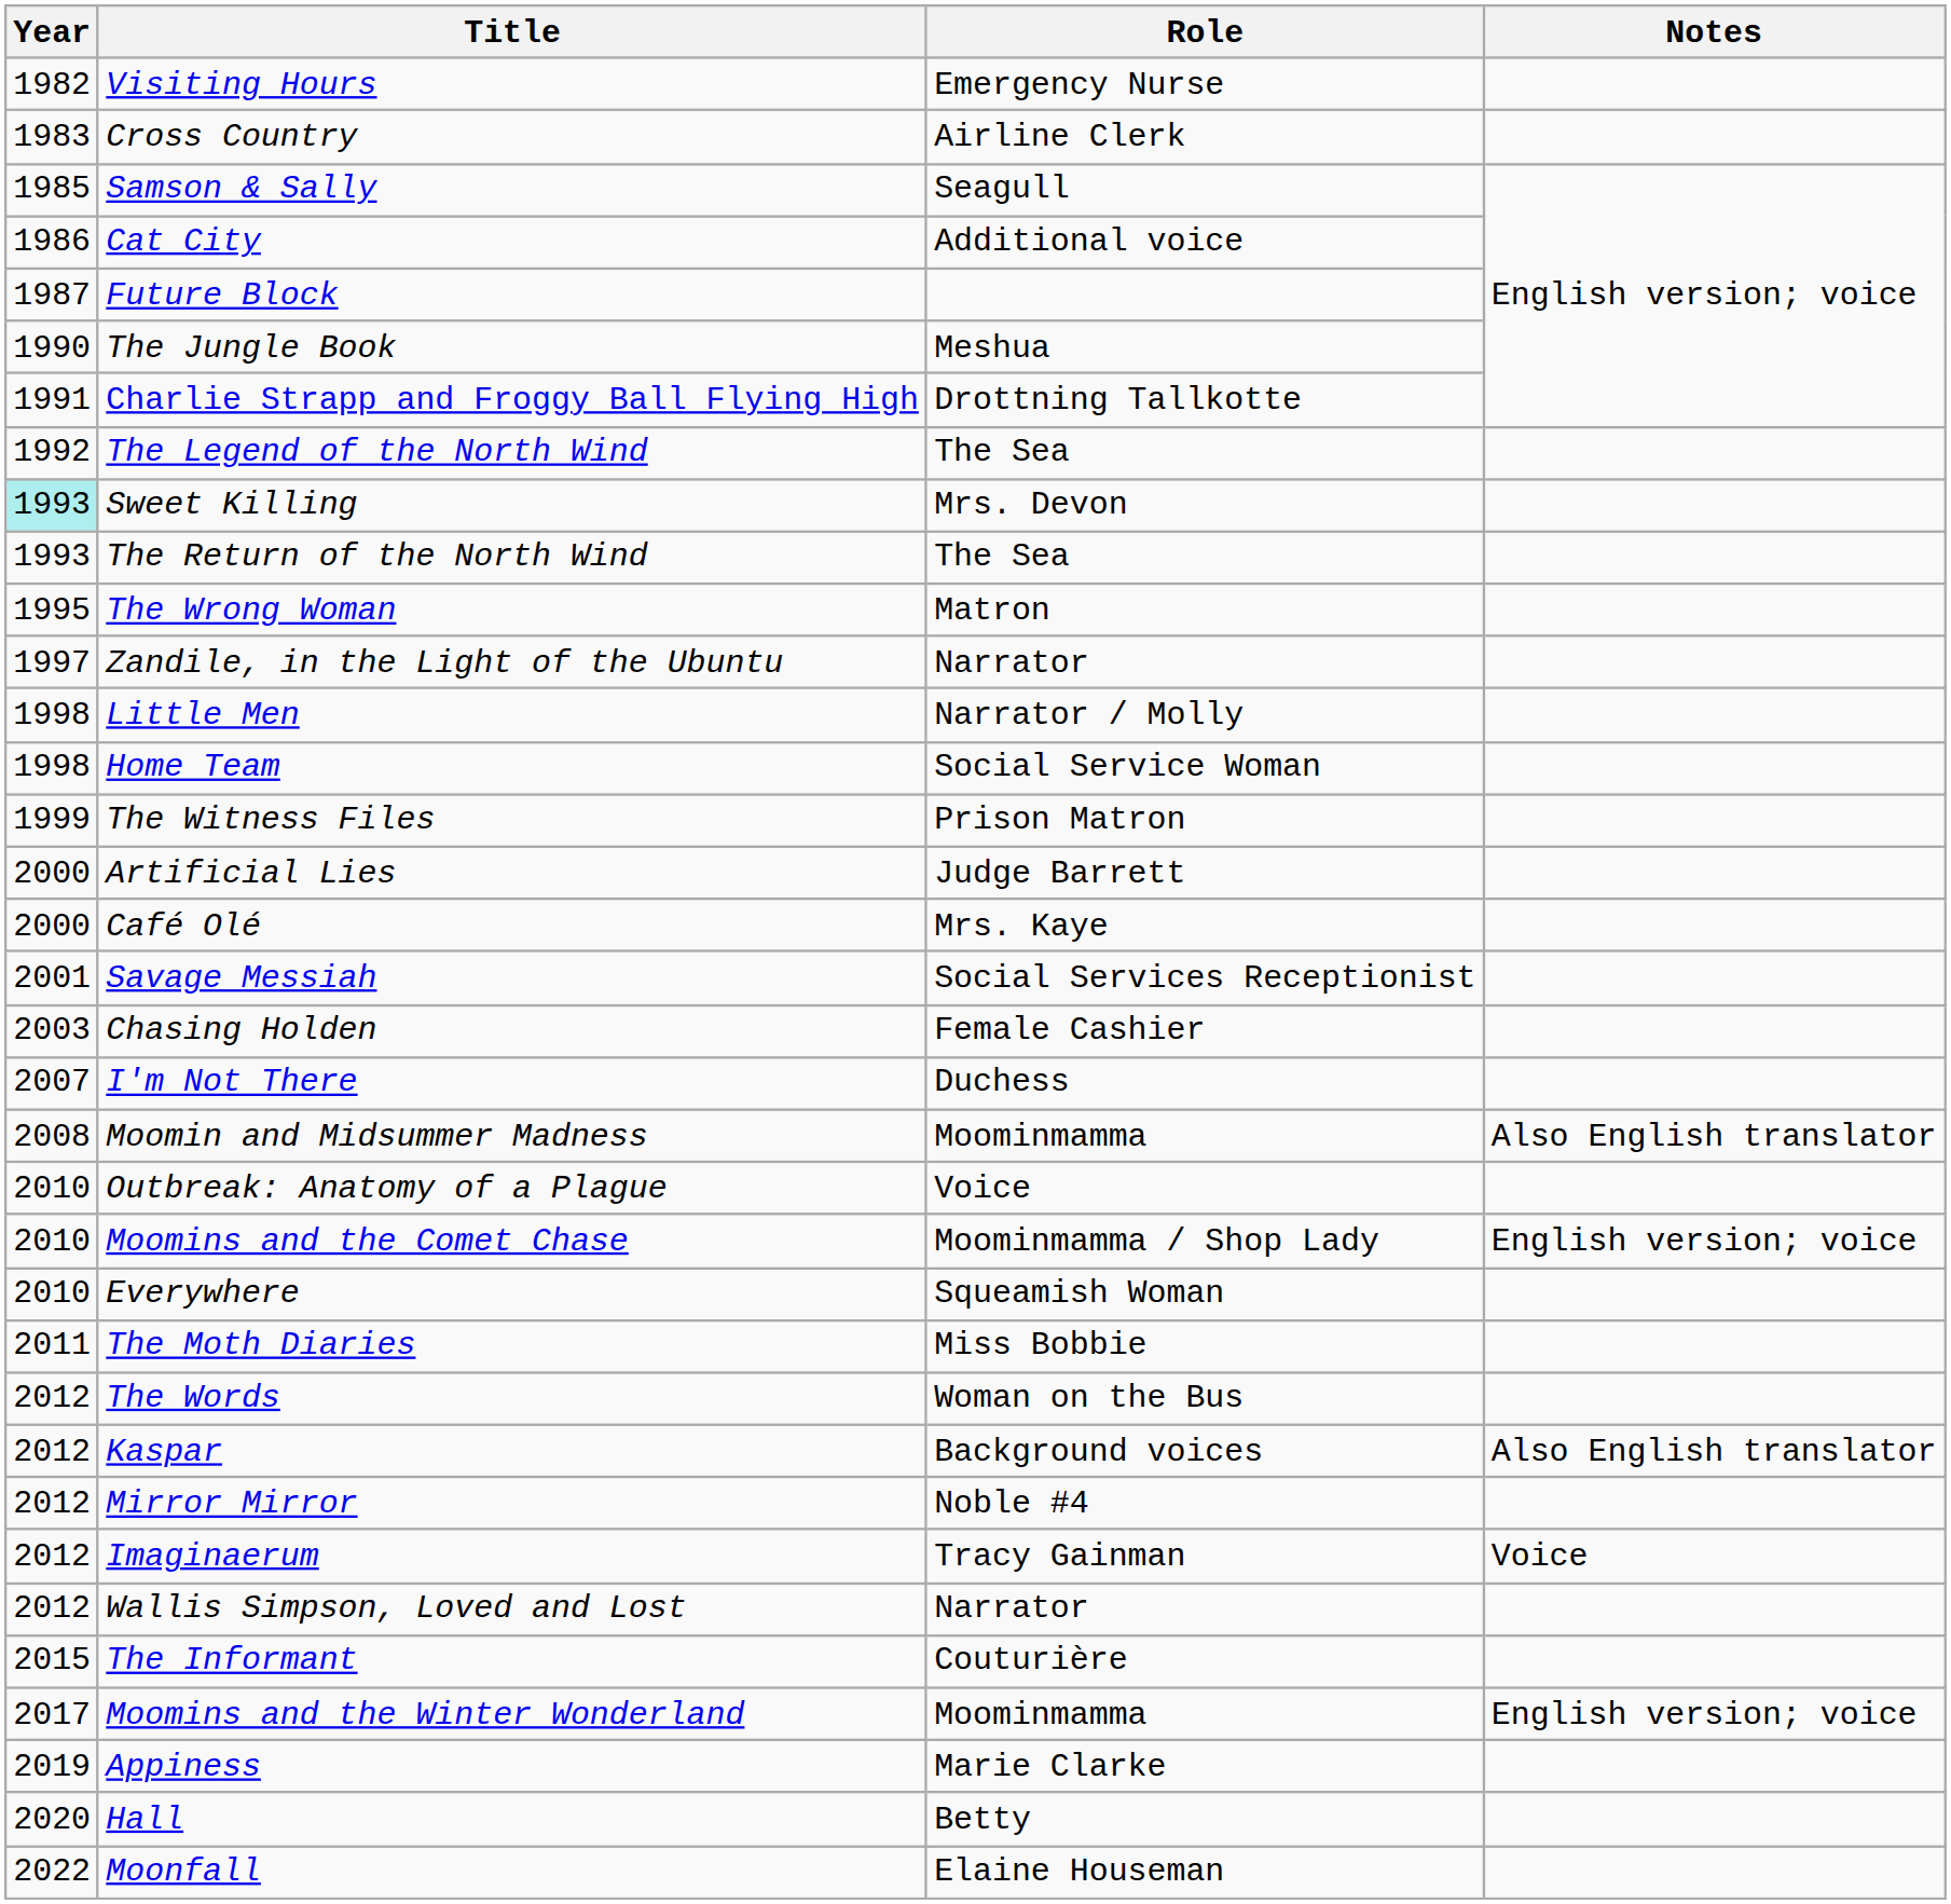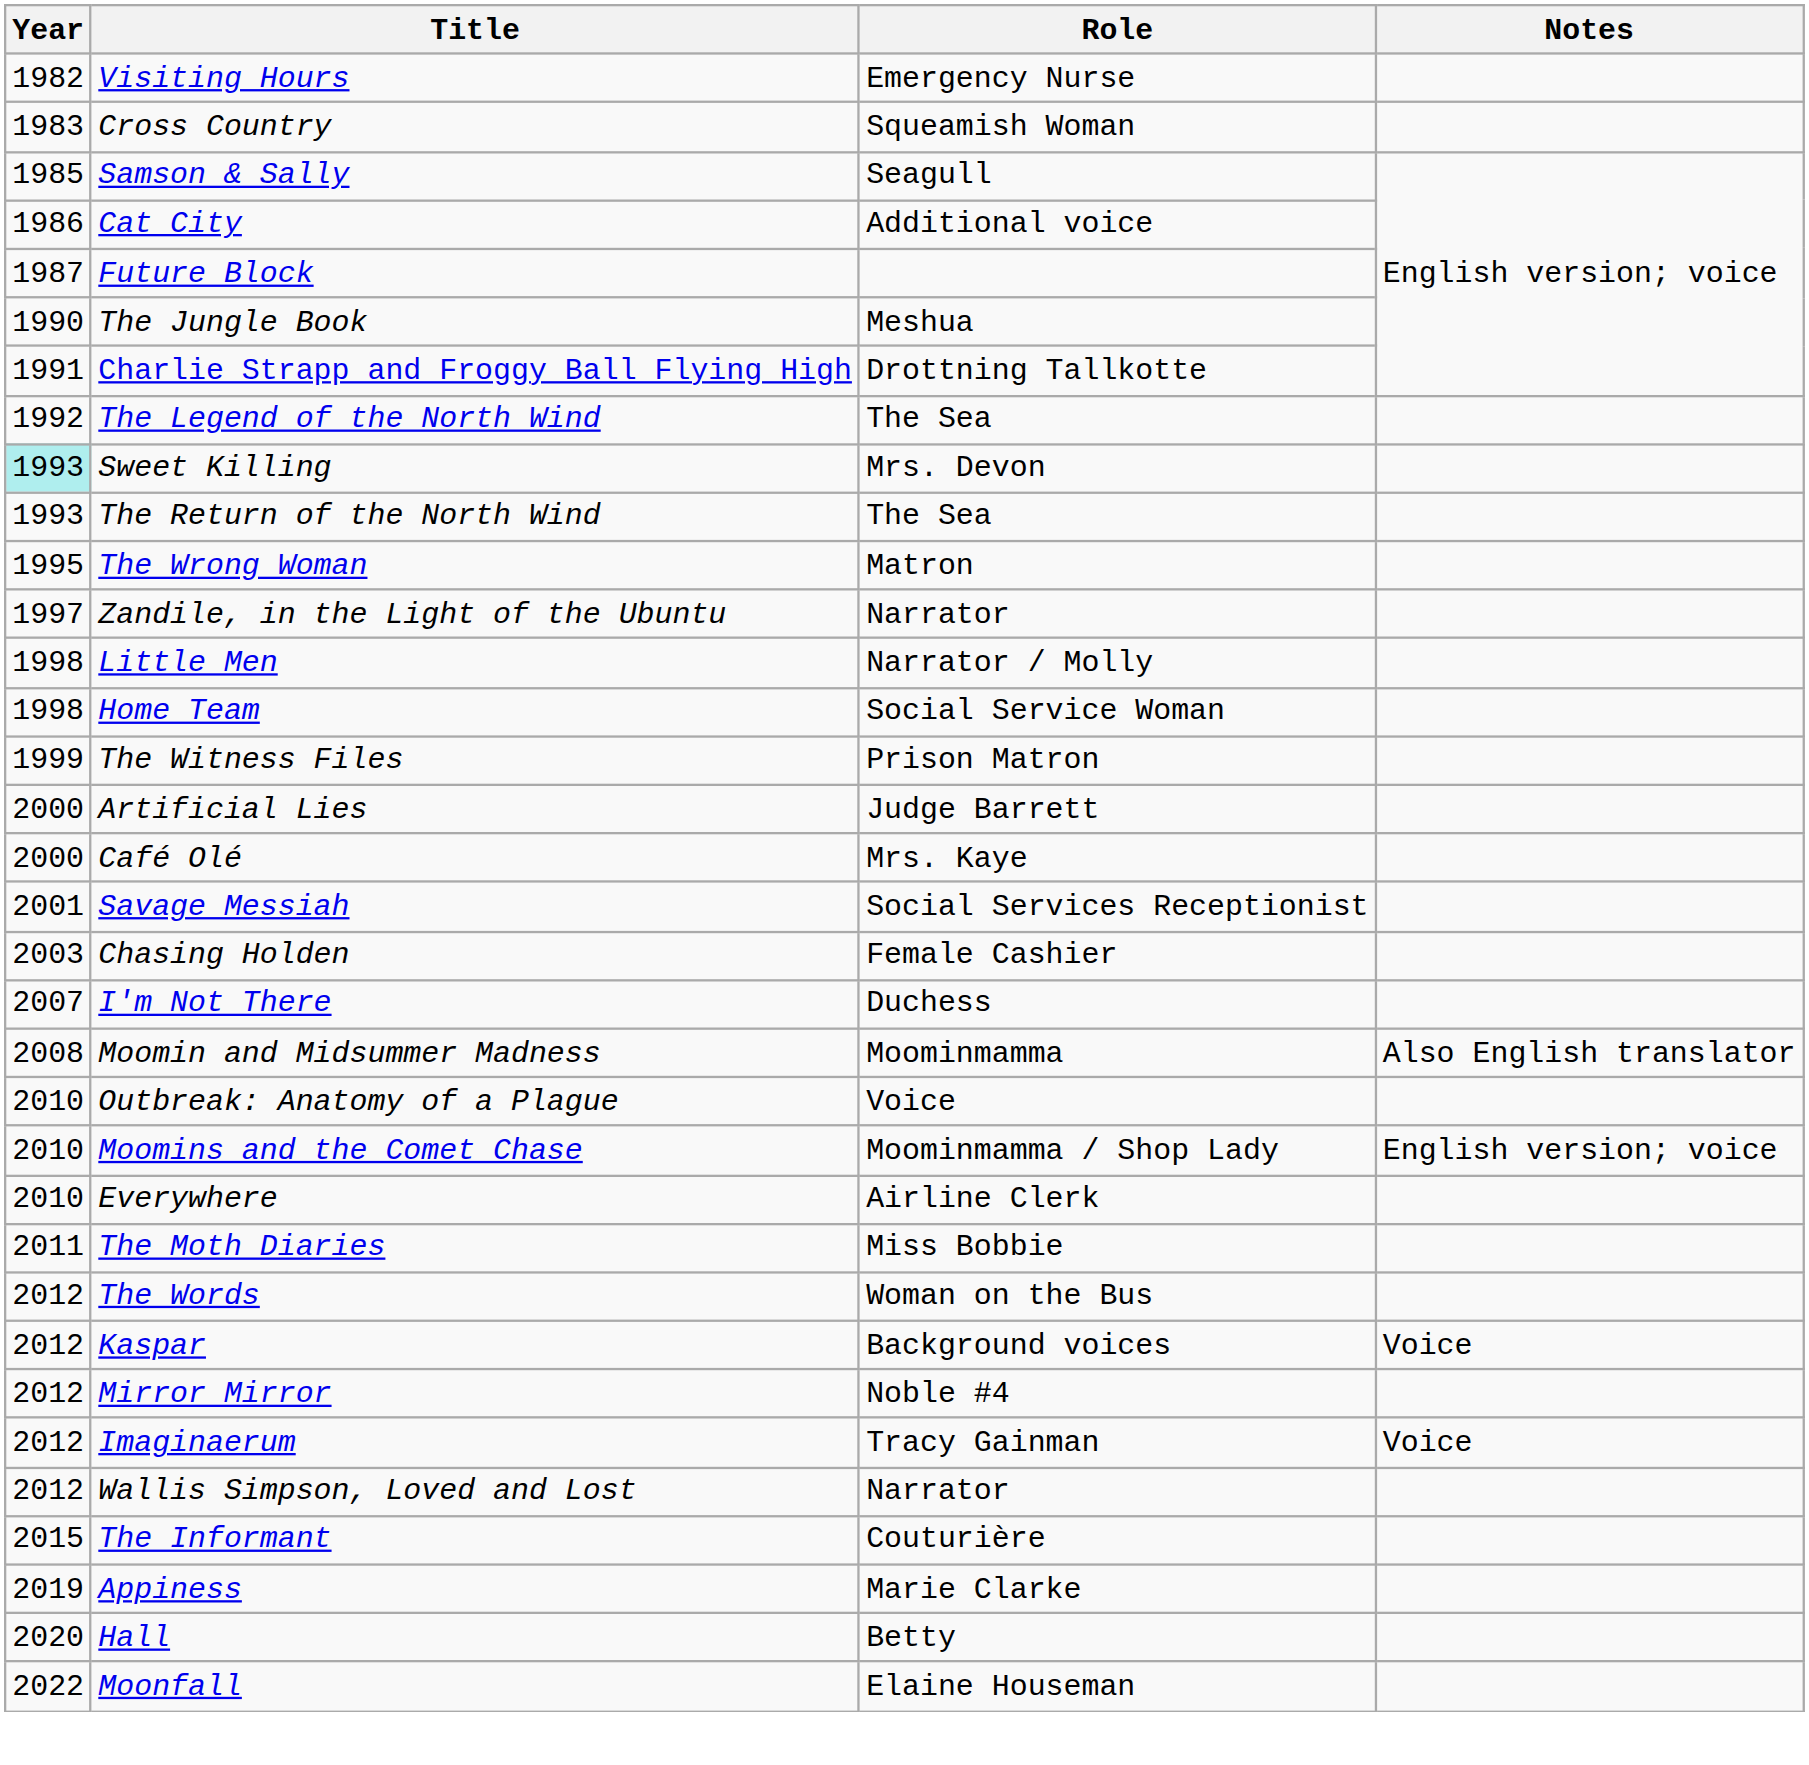 <table class="wikitable sortable">
 <tr>
 <th>Year</th>
 <th>Title</th>
 <th>Role</th>
 <th>Notes</th>
 </tr>
 <tr>
 <td>1982</td>
 <td><em><a href='#'>Visiting Hours</a></em></td>
 <td>Emergency Nurse</td>
 <td></td>
 </tr>
 <tr>
 <td>1983</td>
 <td><em>Cross Country</em></td>
-<td>Airline Clerk</td>
+<td>Squeamish Woman</td>
 <td></td>
 </tr>
 <tr>
 <td>1985</td>
 <td><em><a href='#'>Samson & Sally</a></em></td>
 <td>Seagull</td>
 <td rowspan="5">English version; voice</td>
 </tr>
 <tr>
 <td>1986</td>
 <td><em><a href='#'>Cat City</a></em></td>
 <td>Additional voice</td>
 </tr>
 <tr>
 <td>1987</td>
 <td><em><a href='#'>Future Block</a></em></td>
 <td></td>
 </tr>
 <tr>
 <td>1990</td>
 <td><em>The Jungle Book</em></td>
 <td>Meshua</td>
 </tr>
 <tr>
 <td>1991</td>
 <td><a href='#'>Charlie Strapp and Froggy Ball Flying High</a></td>
 <td>Drottning Tallkotte</td>
 </tr>
 <tr>
 <td>1992</td>
 <td><em><a href='#'>The Legend of the North Wind</a></em></td>
 <td>The Sea</td>
 </tr>
 <tr>
 <td style="background: paleturquoise;">1993</td>
 <td><em>Sweet Killing</em></td>
 <td>Mrs. Devon</td>
 <td></td>
 </tr>
 <tr>
 <td>1993</td>
 <td><em>The Return of the North Wind</em></td>
 <td>The Sea</td>
 <td></td>
 </tr>
 <tr>
 <td>1995</td>
 <td><em><a href='#'>The Wrong Woman</a></em></td>
 <td>Matron</td>
 <td></td>
 </tr>
 <tr>
 <td>1997</td>
 <td><em>Zandile, in the Light of the Ubuntu</em></td>
 <td>Narrator</td>
 <td></td>
 </tr>
 <tr>
 <td>1998</td>
 <td><em><a href='#'>Little Men</a></em></td>
 <td>Narrator / Molly</td>
 <td></td>
 </tr>
 <tr>
 <td>1998</td>
 <td><em><a href='#'>Home Team</a></em></td>
 <td>Social Service Woman</td>
 <td></td>
 </tr>
 <tr>
 <td>1999</td>
 <td><em>The Witness Files</em></td>
 <td>Prison Matron</td>
 <td></td>
 </tr>
 <tr>
 <td>2000</td>
 <td><em>Artificial Lies</em></td>
 <td>Judge Barrett</td>
 <td></td>
 </tr>
 <tr>
 <td>2000</td>
 <td><em>Café Olé</em></td>
 <td>Mrs. Kaye</td>
 <td></td>
 </tr>
 <tr>
 <td>2001</td>
 <td><em><a href='#'>Savage Messiah</a></em></td>
 <td>Social Services Receptionist</td>
 <td></td>
 </tr>
 <tr>
 <td>2003</td>
 <td><em>Chasing Holden</em></td>
 <td>Female Cashier</td>
 <td></td>
 </tr>
 <tr>
 <td>2007</td>
 <td><em><a href='#'>I'm Not There</a></em></td>
 <td>Duchess</td>
 <td></td>
 </tr>
 <tr>
 <td>2008</td>
 <td><em>Moomin and Midsummer Madness</em></td>
 <td>Moominmamma</td>
 <td>Also English translator</td>
 </tr>
 <tr>
 <td>2010</td>
 <td><em>Outbreak: Anatomy of a Plague</em></td>
 <td>Voice</td>
 <td></td>
 </tr>
 <tr>
 <td>2010</td>
 <td><em><a href='#'>Moomins and the Comet Chase</a></em></td>
 <td>Moominmamma / Shop Lady</td>
 <td>English version; voice</td>
 </tr>
 <tr>
 <td>2010</td>
 <td><em>Everywhere</em></td>
-<td>Squeamish Woman</td>
+<td>Airline Clerk</td>
 <td></td>
 </tr>
 <tr>
 <td>2011</td>
 <td><em><a href='#'>The Moth Diaries</a></em></td>
 <td>Miss Bobbie</td>
 <td></td>
 </tr>
 <tr>
 <td>2012</td>
 <td><em><a href='#'>The Words</a></em></td>
 <td>Woman on the Bus</td>
 <td></td>
 </tr>
 <tr>
 <td>2012</td>
 <td><em><a href='#'>Kaspar</a></em></td>
 <td>Background voices</td>
-<td>Also English translator</td>
+<td>Voice</td>
 </tr>
 <tr>
 <td>2012</td>
 <td><em><a href='#'>Mirror Mirror</a></em></td>
 <td>Noble #4</td>
 <td></td>
 </tr>
 <tr>
 <td>2012</td>
 <td><em><a href='#'>Imaginaerum</a></em></td>
 <td>Tracy Gainman</td>
 <td>Voice</td>
 </tr>
 <tr>
 <td>2012</td>
 <td><em>Wallis Simpson, Loved and Lost</em></td>
 <td>Narrator</td>
 <td></td>
 </tr>
 <tr>
 <td>2015</td>
 <td><em><a href='#'>The Informant</a></em></td>
 <td>Couturière</td>
 <td></td>
 </tr>
 <tr>
-<td>2017</td>
-<td><em><a href='#'>Moomins and the Winter Wonderland</a></em></td>
-<td>Moominmamma</td>
-<td>English version; voice</td>
-</tr>
-<tr>
 <td>2019</td>
 <td><em><a href='#'>Appiness</a></em></td>
 <td>Marie Clarke</td>
 <td></td>
 </tr>
 <tr>
 <td>2020</td>
 <td><em><a href='#'>Hall</a></em></td>
 <td>Betty</td>
 <td></td>
 </tr>
 <tr>
 <td>2022</td>
 <td><em><a href='#'>Moonfall</a></em></td>
 <td>Elaine Houseman</td>
 <td></td>
 </tr>
 </table>
